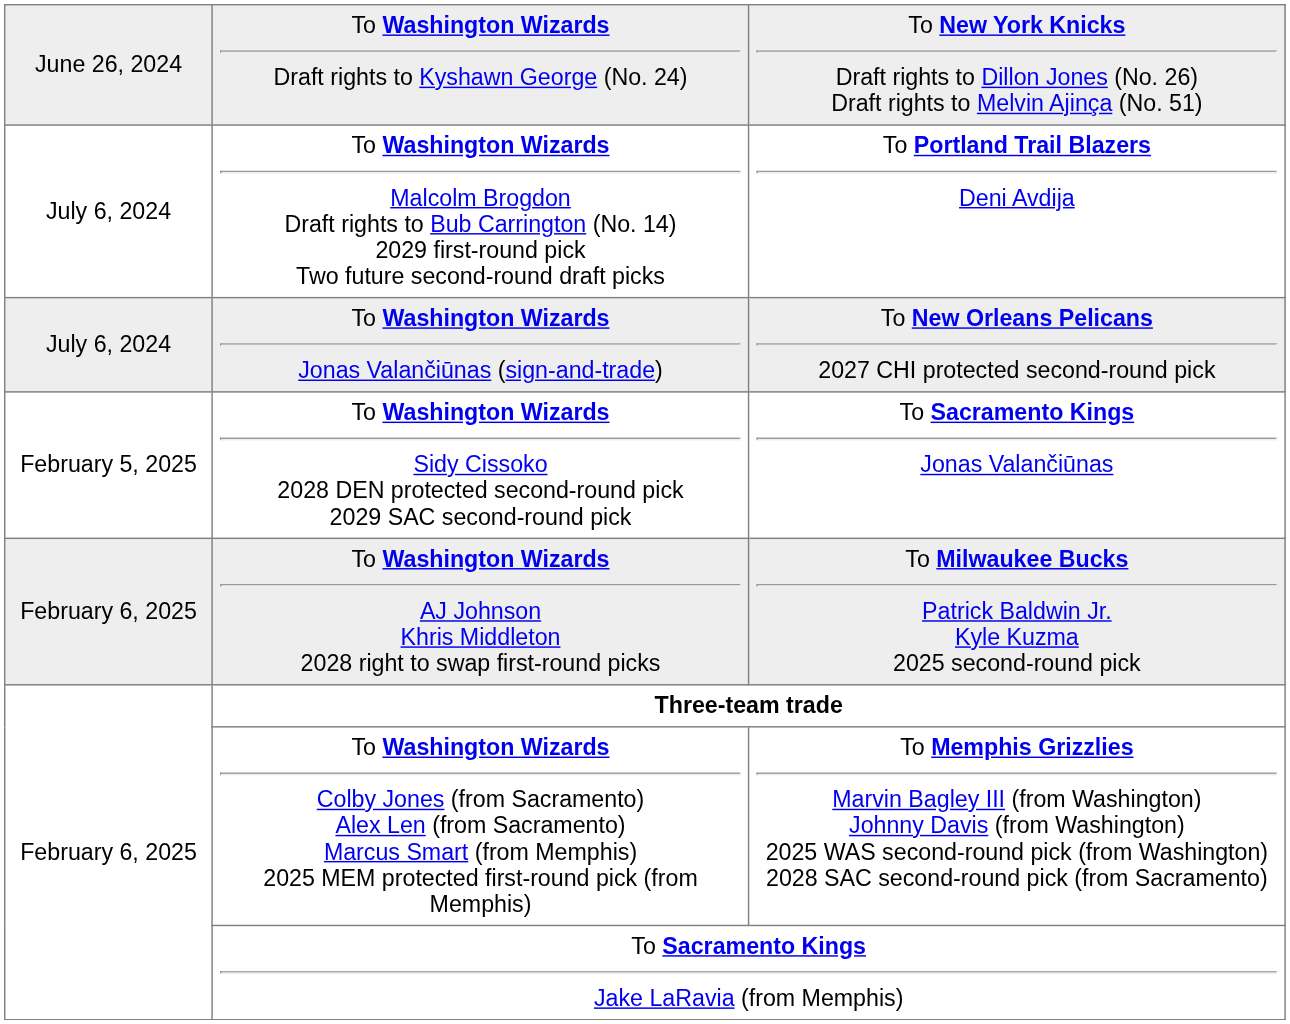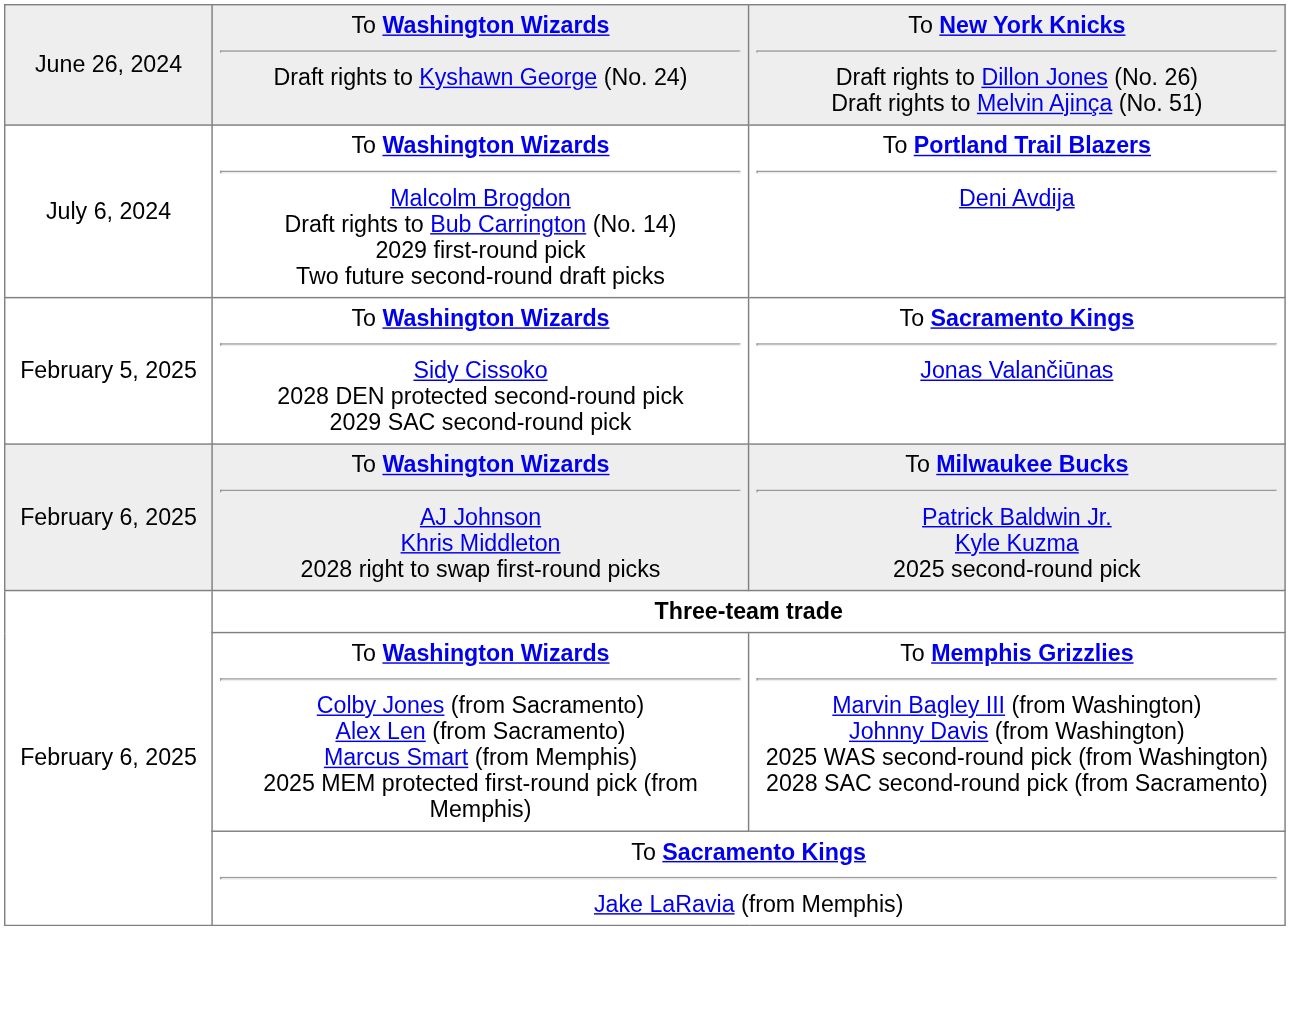 <table border="1" style="border-collapse:collapse; text-align:center; width:100%;"  cellpadding="5">
 <tr style="background:#eee;">
 <td style="width:10%">June 26, 2024</td>
 <td style="width:31%; vertical-align:top;">To <strong><a href='#'>Washington Wizards</a></strong><hr>Draft rights to <a href='#'>Kyshawn George</a> (No. 24)</td>
 <td style="width:31%; vertical-align:top;">To <strong><a href='#'>New York Knicks</a></strong><hr>Draft rights to <a href='#'>Dillon Jones</a> (No. 26)<br>Draft rights to <a href='#'>Melvin Ajinça</a> (No. 51)</td>
 </tr>
 <tr>
 <td style="width:12%">July 6, 2024</td>
 <td style="width:30%" valign="top">To <strong><a href='#'>Washington Wizards</a></strong><hr><a href='#'>Malcolm Brogdon</a> <br>Draft rights to <a href='#'>Bub Carrington</a> (No. 14) <br>2029 first-round pick <br>Two future second-round draft picks</td>
 <td style="width:30%" valign="top">To <strong><a href='#'>Portland Trail Blazers</a></strong><hr><a href='#'>Deni Avdija</a></td>
-</tr>
-<tr style="background:#eee;">
-<td style="width:12%">July 6, 2024</td>
-<td valign="top">To <strong><a href='#'>Washington Wizards</a></strong><hr><a href='#'>Jonas Valančiūnas</a> (<a href='#'>sign-and-trade</a>)</td>
-<td valign="top">To <strong><a href='#'>New Orleans Pelicans</a></strong><hr>2027 CHI protected second-round pick</td>
 </tr>
 <tr>
 <td style="width:12%">February 5, 2025</td>
 <td style="width:30%" valign="top">To <strong><a href='#'>Washington Wizards</a></strong><hr><a href='#'>Sidy Cissoko</a><br>2028 DEN protected second-round pick<br>2029 SAC second-round pick</td>
 <td style="width:30%" valign="top">To <strong><a href='#'>Sacramento Kings</a></strong><hr><a href='#'>Jonas Valančiūnas</a></td>
 </tr>
 <tr style="background:#eee;">
 <td style="width:12%">February 6, 2025</td>
 <td style="width:31%; vertical-align:top;">To <strong><a href='#'>Washington Wizards</a></strong><hr><a href='#'>AJ Johnson</a><br><a href='#'>Khris Middleton</a><br>2028 right to swap first-round picks</td>
 <td style="width:31%; vertical-align:top;">To <strong><a href='#'>Milwaukee Bucks</a></strong><hr><a href='#'>Patrick Baldwin Jr.</a><br><a href='#'>Kyle Kuzma</a><br>2025 second-round pick</td>
 </tr>
 <tr>
 <td rowspan=3>February 6, 2025</td>
 <td colspan=2><strong>Three-team trade</strong></td>
 </tr>
 <tr>
 <td style="width:31%; vertical-align:top;">To <strong><a href='#'>Washington Wizards</a></strong><hr><a href='#'>Colby Jones</a> (from Sacramento) <br><a href='#'>Alex Len</a> (from Sacramento)<br><a href='#'>Marcus Smart</a> (from Memphis)<br>2025 MEM protected first-round pick (from Memphis)</td>
 <td style="width:31%; vertical-align:top;">To <strong><a href='#'>Memphis Grizzlies</a></strong><hr><a href='#'>Marvin Bagley III</a> (from Washington)<br><a href='#'>Johnny Davis</a> (from Washington)<br>2025 WAS second-round pick (from Washington)<br>2028 SAC second-round pick (from Sacramento)</td>
 </tr>
 <tr>
 <td style="width:31%; vertical-align:top;" colspan=2>To <strong><a href='#'>Sacramento Kings</a></strong><hr><a href='#'>Jake LaRavia</a> (from Memphis)</td>
 </tr>
 </table>
